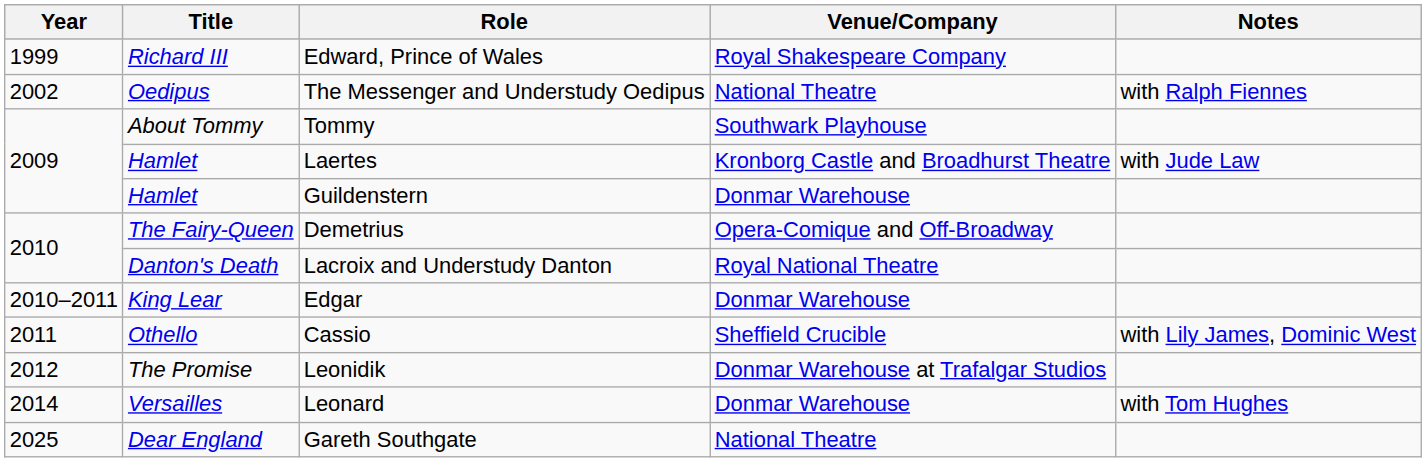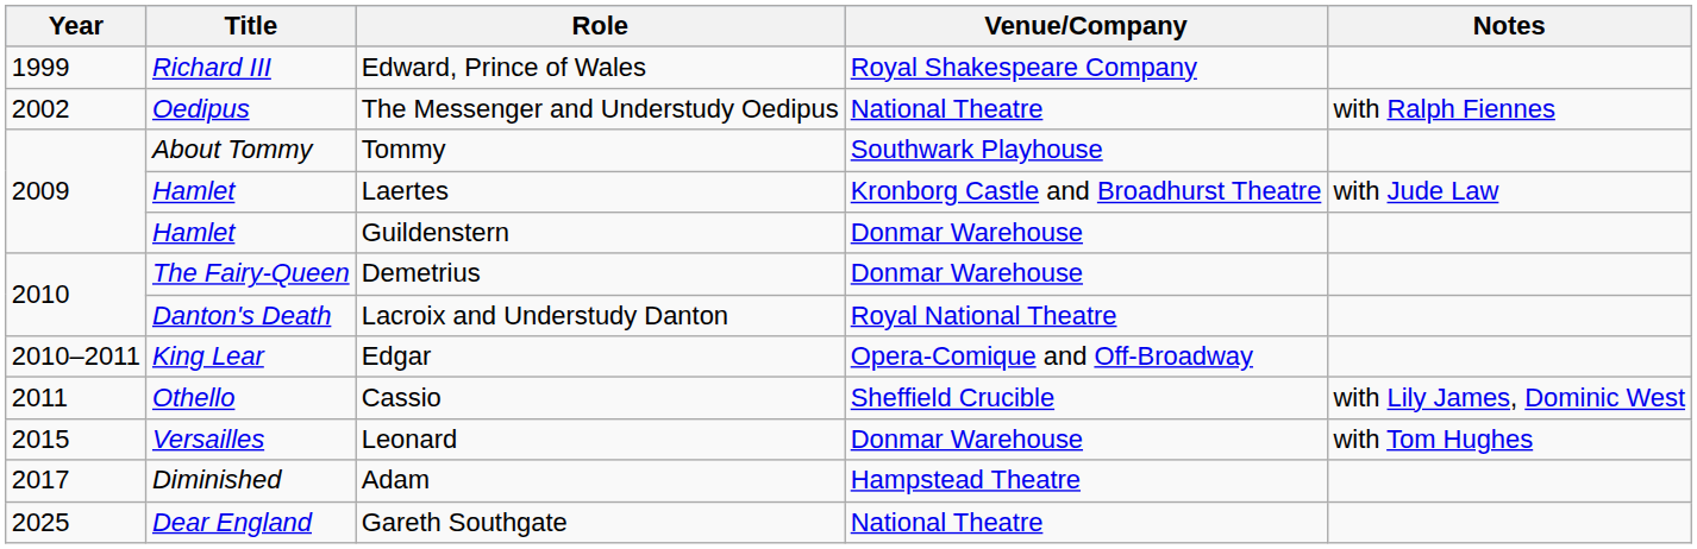 <table class="wikitable sortable">
 <tr style="background:#b0c4de; text-align:center;">
 <th>Year</th>
 <th>Title</th>
 <th>Role</th>
 <th>Venue/Company</th>
 <th class="unsortable">Notes</th>
 </tr>
 <tr>
 <td>1999</td>
 <td><em><a href='#'>Richard III</a></em></td>
 <td>Edward, Prince of Wales</td>
 <td><a href='#'>Royal Shakespeare Company</a></td>
 <td></td>
 </tr>
 <tr>
 <td>2002</td>
 <td><em><a href='#'>Oedipus</a></em></td>
 <td>The Messenger and Understudy Oedipus</td>
 <td><a href='#'>National Theatre</a></td>
 <td>with <a href='#'>Ralph Fiennes</a></td>
 </tr>
 <tr>
 <td rowspan="3">2009</td>
 <td><em>About Tommy</em></td>
 <td>Tommy</td>
 <td><a href='#'>Southwark Playhouse</a></td>
 <td></td>
 </tr>
 <tr>
 <td><em><a href='#'>Hamlet</a></em></td>
 <td>Laertes</td>
 <td><a href='#'>Kronborg Castle</a> and <a href='#'>Broadhurst Theatre</a></td>
 <td>with <a href='#'>Jude Law</a></td>
 </tr>
 <tr>
 <td><em><a href='#'>Hamlet</a></em></td>
 <td>Guildenstern</td>
 <td><a href='#'>Donmar Warehouse</a></td>
 <td></td>
 </tr>
 <tr>
 <td rowspan="2">2010</td>
 <td><em><a href='#'>The Fairy-Queen</a></em></td>
 <td>Demetrius</td>
-<td><a href='#'>Opera-Comique</a> and <a href='#'>Off-Broadway</a></td>
+<td><a href='#'>Donmar Warehouse</a></td>
 <td></td>
 </tr>
 <tr>
 <td><em><a href='#'>Danton's Death</a></em></td>
 <td>Lacroix and Understudy Danton</td>
 <td><a href='#'>Royal National Theatre</a></td>
 <td></td>
 </tr>
 <tr>
 <td>2010–2011</td>
 <td><em><a href='#'>King Lear</a></em></td>
 <td>Edgar</td>
-<td><a href='#'>Donmar Warehouse</a></td>
+<td><a href='#'>Opera-Comique</a> and <a href='#'>Off-Broadway</a></td>
 <td></td>
 </tr>
 <tr>
 <td>2011</td>
 <td><em><a href='#'>Othello</a></em></td>
 <td>Cassio</td>
 <td><a href='#'>Sheffield Crucible</a></td>
 <td>with <a href='#'>Lily James</a>, <a href='#'>Dominic West</a></td>
 </tr>
 <tr>
-<td>2012</td>
-<td><em>The Promise</em></td>
-<td>Leonidik</td>
-<td><a href='#'>Donmar Warehouse</a> at <a href='#'>Trafalgar Studios</a></td>
-<td></td>
-</tr>
-<tr>
-<td>2014</td>
+<td>2015</td>
 <td><em><a href='#'>Versailles</a></em></td>
 <td>Leonard</td>
 <td><a href='#'>Donmar Warehouse</a></td>
 <td>with <a href='#'>Tom Hughes</a></td>
+</tr>
+<tr>
+<td>2017</td>
+<td><em>Diminished</em></td>
+<td>Adam</td>
+<td><a href='#'>Hampstead Theatre</a></td>
+<td></td>
 </tr>
 <tr>
 <td>2025</td>
 <td><em><a href='#'>Dear England</a></em></td>
 <td>Gareth Southgate</td>
 <td><a href='#'>National Theatre</a></td>
 </tr>
 </table>
